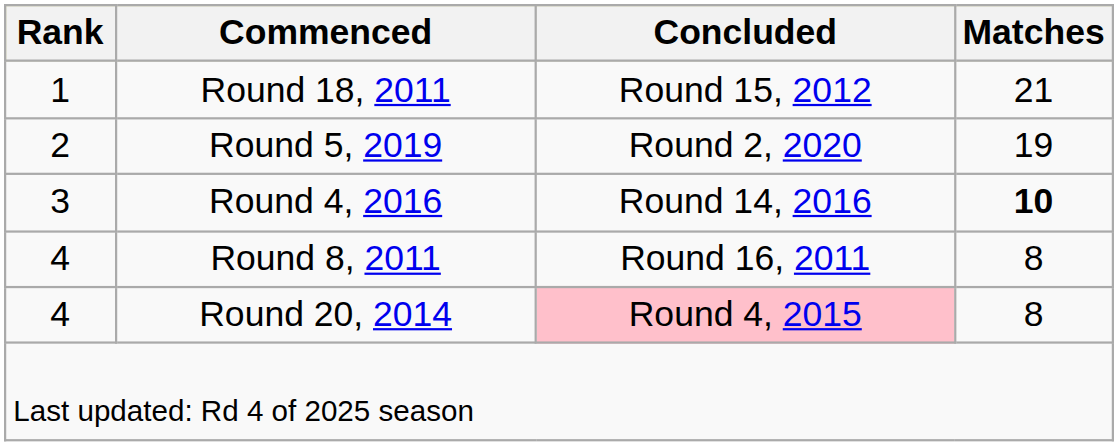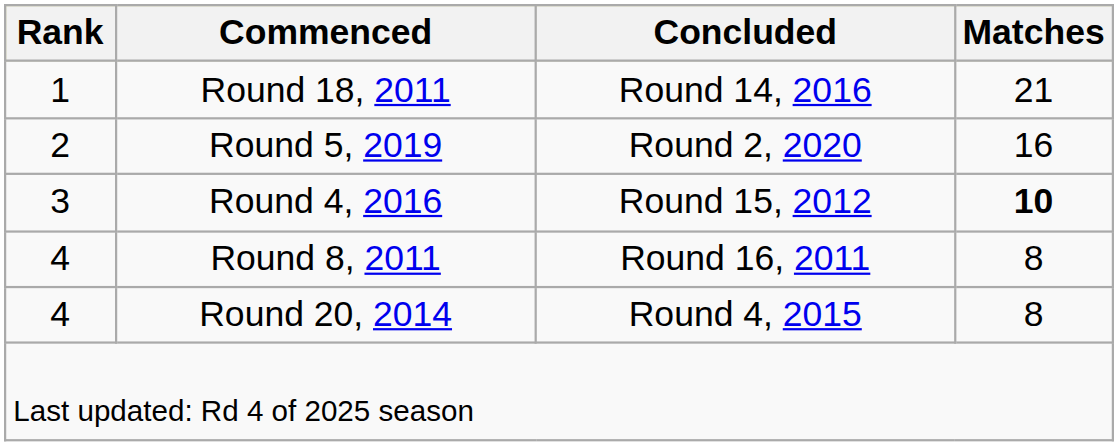 <table class="wikitable sortable" style="width:500px;">
 <tr style="background:#bdb76b;">
 <th width=10%>Rank</th>
 <th width=40%>Commenced</th>
 <th width=40%>Concluded</th>
 <th width=10%>Matches</th>
 </tr>
 <tr>
 <td align=center>1</td>
 <td align=center>Round 18, <a href='#'>2011</a></td>
-<td align=center>Round 15, <a href='#'>2012</a></td>
+<td align=center>Round 14, <a href='#'>2016</a></td>
 <td align=center>21</td>
 </tr>
 <tr>
 <td align=center>2</td>
 <td align=center>Round 5, <a href='#'>2019</a></td>
 <td align="center">Round 2, <a href='#'>2020</a></td>
-<td align="center">19</td>
+<td align="center">16</td>
 </tr>
 <tr>
 <td align=center>3</td>
 <td align=center>Round 4, <a href='#'>2016</a></td>
-<td align=center>Round 14, <a href='#'>2016</a></td>
+<td align=center>Round 15, <a href='#'>2012</a></td>
 <td align=center><strong>10</strong></td>
 </tr>
 <tr>
 <td align=center>4</td>
 <td align=center>Round 8, <a href='#'>2011</a></td>
 <td align=center>Round 16, <a href='#'>2011</a></td>
 <td align=center>8</td>
 </tr>
 <tr>
 <td align=center>4</td>
 <td align=center>Round 20, <a href='#'>2014</a></td>
-<td align=center style="background: pink;">Round 4, <a href='#'>2015</a></td>
+<td align=center>Round 4, <a href='#'>2015</a></td>
 <td align=center>8</td>
 </tr>
 <tr class="sortbottom">
 <td colspan=9><br><small>Last updated: Rd 4 of 2025 season</small></td>
 </tr>
 </table>
